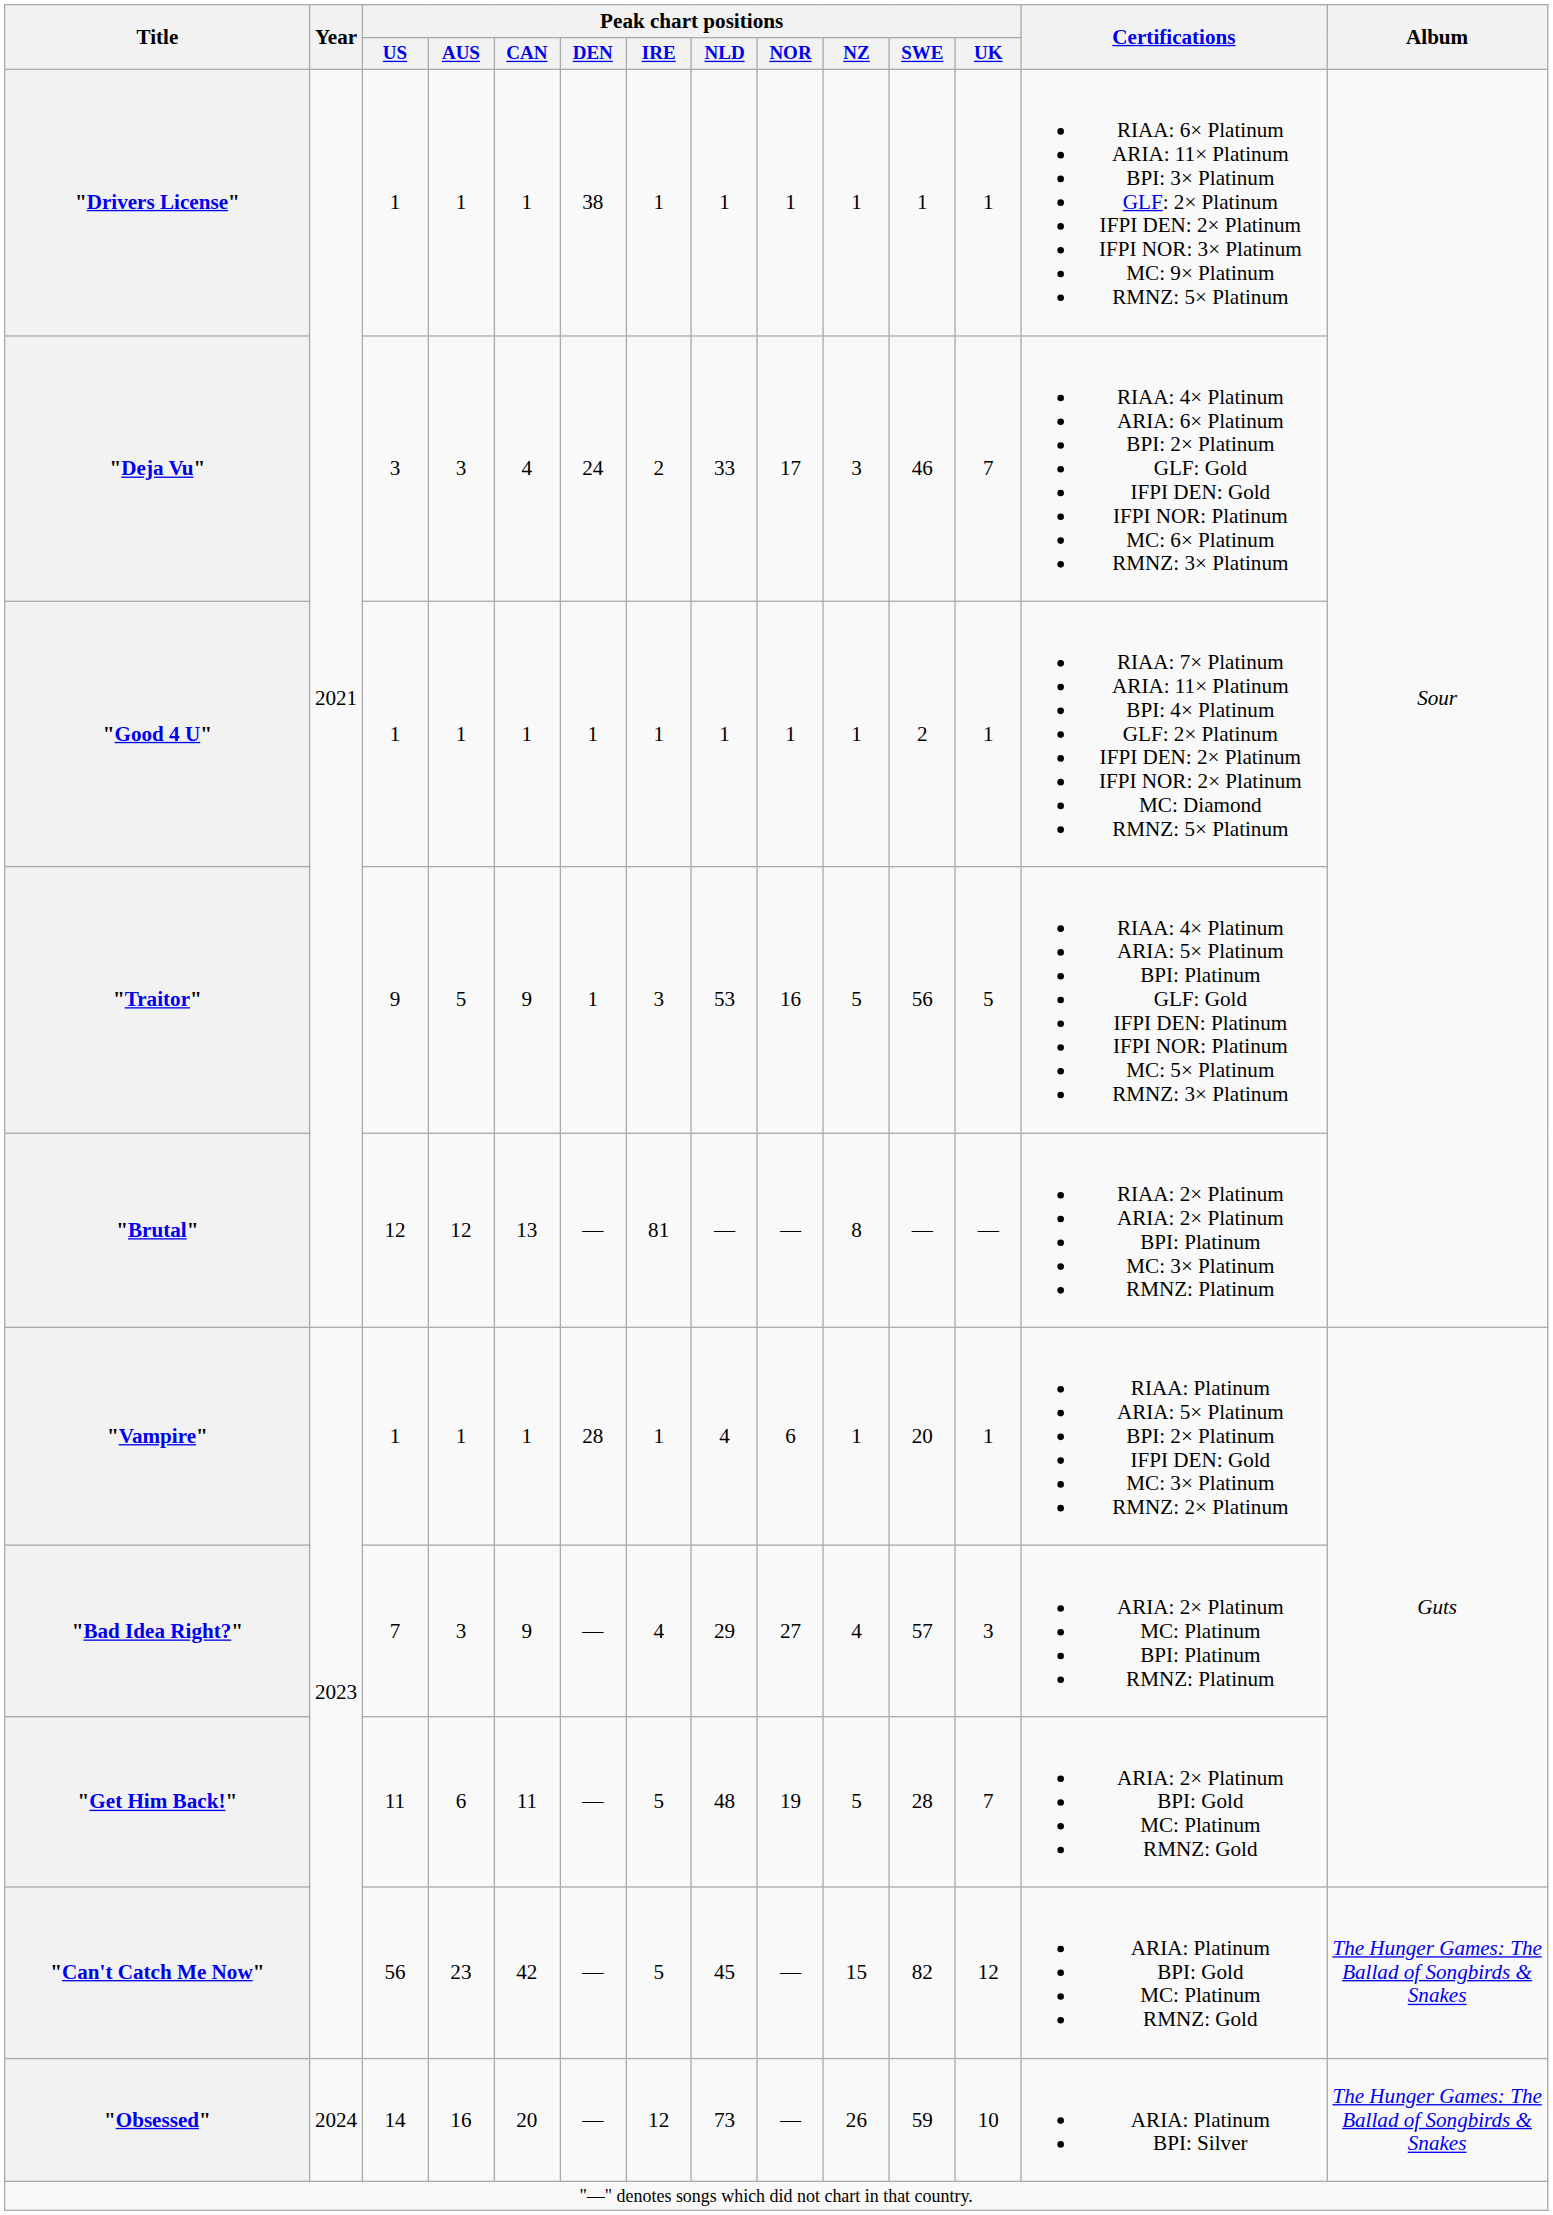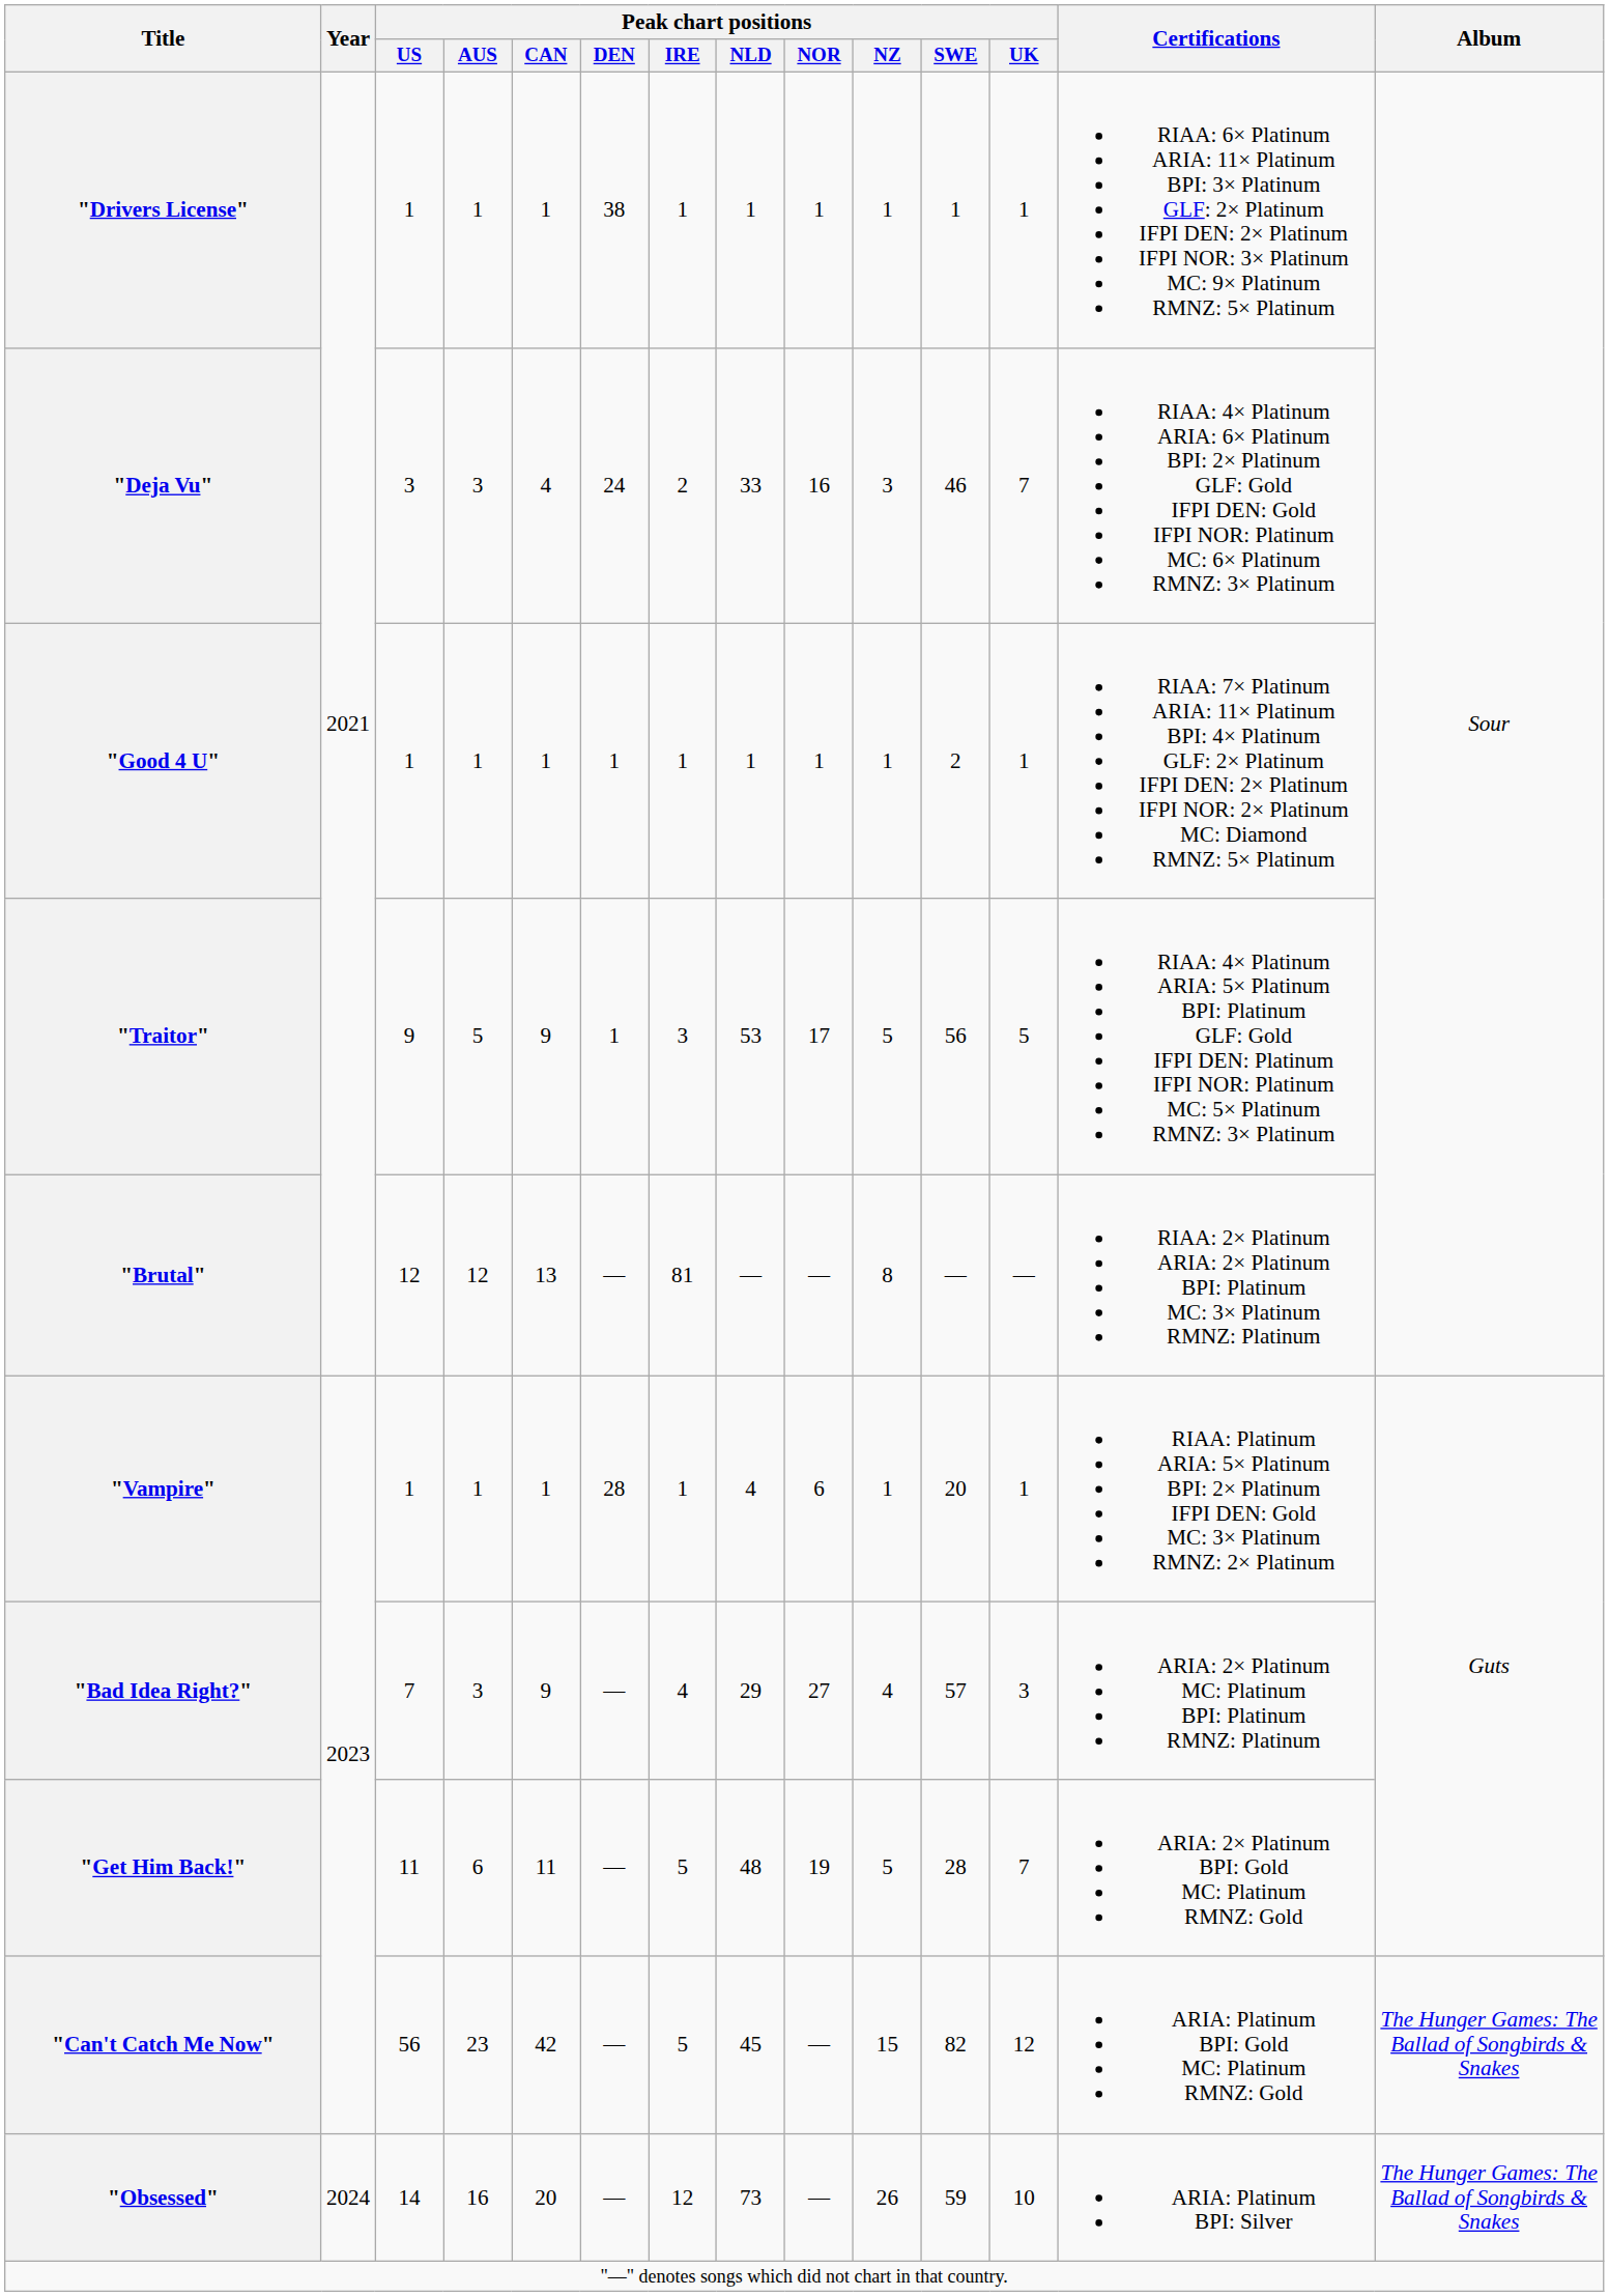 <table class="wikitable plainrowheaders" style="text-align:center;">
 <tr>
 <th scope="col" rowspan="2" style="width:14em;">Title</th>
 <th scope="col" rowspan="2" style="width:1em;">Year</th>
 <th scope="col" colspan="10">Peak chart positions</th>
 <th scope="col" rowspan="2" style="width:14em;"><a href='#'>Certifications</a></th>
 <th scope="col" rowspan="2" style="width:10em;">Album</th>
 </tr>
 <tr>
 <th scope="col" style="width:3em;font-size:90%;"><a href='#'>US</a><br></th>
 <th scope="col" style="width:3em;font-size:90%;"><a href='#'>AUS</a><br></th>
 <th scope="col" style="width:3em;font-size:90%;"><a href='#'>CAN</a><br></th>
 <th scope="col" style="width:3em;font-size:90%;"><a href='#'>DEN</a><br></th>
 <th scope="col" style="width:3em;font-size:90%;"><a href='#'>IRE</a><br></th>
 <th scope="col" style="width:3em;font-size:90%;"><a href='#'>NLD</a><br></th>
 <th scope="col" style="width:3em;font-size:90%;"><a href='#'>NOR</a><br></th>
 <th scope="col" style="width:3em;font-size:90%;"><a href='#'>NZ</a><br></th>
 <th scope="col" style="width:3em;font-size:90%;"><a href='#'>SWE</a><br></th>
 <th scope="col" style="width:3em;font-size:90%;"><a href='#'>UK</a><br></th>
 </tr>
 <tr>
 <th scope="row">"<a href='#'>Drivers License</a>"</th>
 <td rowspan="5">2021</td>
 <td>1</td>
 <td>1</td>
 <td>1</td>
 <td>38</td>
 <td>1</td>
 <td>1</td>
 <td>1</td>
 <td>1</td>
 <td>1</td>
 <td>1</td>
 <td><br><ul><li>RIAA: 6× Platinum</li><li>ARIA: 11× Platinum</li><li>BPI: 3× Platinum</li><li><a href='#'>GLF</a>: 2× Platinum</li><li>IFPI DEN: 2× Platinum</li><li>IFPI NOR: 3× Platinum</li><li>MC: 9× Platinum</li><li>RMNZ: 5× Platinum</li></ul></td>
 <td rowspan="5"><em>Sour</em></td>
 </tr>
 <tr>
 <th scope="row">"<a href='#'>Deja Vu</a>"</th>
 <td>3</td>
 <td>3</td>
 <td>4</td>
 <td>24</td>
 <td>2</td>
 <td>33</td>
-<td>17</td>
+<td>16</td>
 <td>3</td>
 <td>46</td>
 <td>7</td>
 <td><br><ul><li>RIAA: 4× Platinum</li><li>ARIA: 6× Platinum</li><li>BPI: 2× Platinum</li><li>GLF: Gold</li><li>IFPI DEN: Gold</li><li>IFPI NOR: Platinum</li><li>MC: 6× Platinum</li><li>RMNZ: 3× Platinum</li></ul></td>
 </tr>
 <tr>
 <th scope="row">"<a href='#'>Good 4 U</a>"</th>
 <td>1</td>
 <td>1</td>
 <td>1</td>
 <td>1</td>
 <td>1</td>
 <td>1</td>
 <td>1</td>
 <td>1</td>
 <td>2</td>
 <td>1</td>
 <td><br><ul><li>RIAA: 7× Platinum</li><li>ARIA: 11× Platinum</li><li>BPI: 4× Platinum</li><li>GLF: 2× Platinum</li><li>IFPI DEN: 2× Platinum</li><li>IFPI NOR: 2× Platinum</li><li>MC: Diamond</li><li>RMNZ: 5× Platinum</li></ul></td>
 </tr>
 <tr>
 <th scope="row">"<a href='#'>Traitor</a>"</th>
 <td>9</td>
 <td>5</td>
 <td>9</td>
 <td>1</td>
 <td>3</td>
 <td>53</td>
-<td>16</td>
+<td>17</td>
 <td>5</td>
 <td>56</td>
 <td>5</td>
 <td><br><ul><li>RIAA: 4× Platinum</li><li>ARIA: 5× Platinum</li><li>BPI: Platinum</li><li>GLF: Gold</li><li>IFPI DEN: Platinum</li><li>IFPI NOR: Platinum</li><li>MC: 5× Platinum</li><li>RMNZ: 3× Platinum</li></ul></td>
 </tr>
 <tr>
 <th scope="row">"<a href='#'>Brutal</a>"</th>
 <td>12</td>
 <td>12</td>
 <td>13</td>
 <td>—</td>
 <td>81</td>
 <td>—</td>
 <td>—</td>
 <td>8</td>
 <td>—</td>
 <td>—</td>
 <td><br><ul><li>RIAA: 2× Platinum</li><li>ARIA: 2× Platinum</li><li>BPI: Platinum</li><li>MC: 3× Platinum</li><li>RMNZ: Platinum</li></ul></td>
 </tr>
 <tr>
 <th scope="row">"<a href='#'>Vampire</a>"</th>
 <td rowspan="4">2023</td>
 <td>1</td>
 <td>1</td>
 <td>1</td>
 <td>28</td>
 <td>1</td>
 <td>4</td>
 <td>6</td>
 <td>1</td>
 <td>20</td>
 <td>1</td>
 <td><br><ul><li>RIAA: Platinum</li><li>ARIA: 5× Platinum</li><li>BPI: 2× Platinum</li><li>IFPI DEN: Gold</li><li>MC: 3× Platinum</li><li>RMNZ: 2× Platinum</li></ul></td>
 <td rowspan="3"><em>Guts</em></td>
 </tr>
 <tr>
 <th scope="row">"<a href='#'>Bad Idea Right?</a>"</th>
 <td>7</td>
 <td>3</td>
 <td>9</td>
 <td>—</td>
 <td>4</td>
 <td>29</td>
 <td>27</td>
 <td>4</td>
 <td>57</td>
 <td>3</td>
 <td><br><ul><li>ARIA: 2× Platinum</li><li>MC: Platinum</li><li>BPI: Platinum</li><li>RMNZ: Platinum</li></ul></td>
 </tr>
 <tr>
 <th scope="row">"<a href='#'>Get Him Back!</a>"</th>
 <td>11</td>
 <td>6</td>
 <td>11</td>
 <td>—</td>
 <td>5</td>
 <td>48</td>
 <td>19</td>
 <td>5</td>
 <td>28</td>
 <td>7</td>
 <td><br><ul><li>ARIA: 2× Platinum</li><li>BPI: Gold</li><li>MC: Platinum</li><li>RMNZ: Gold</li></ul></td>
 </tr>
 <tr>
 <th scope="row">"<a href='#'>Can't Catch Me Now</a>"</th>
 <td>56</td>
 <td>23</td>
 <td>42</td>
 <td>—</td>
 <td>5</td>
 <td>45</td>
 <td>—</td>
 <td>15</td>
 <td>82</td>
 <td>12</td>
 <td><br><ul><li>ARIA: Platinum</li><li>BPI: Gold</li><li>MC: Platinum</li><li>RMNZ: Gold</li></ul></td>
 <td><em><a href='#'>The Hunger Games: The Ballad of Songbirds & Snakes</a></em></td>
 </tr>
 <tr>
 <th scope="row">"<a href='#'>Obsessed</a>"</th>
 <td>2024</td>
 <td>14</td>
 <td>16</td>
 <td>20</td>
 <td>—</td>
 <td>12</td>
 <td>73</td>
 <td>—</td>
 <td>26</td>
 <td>59</td>
 <td>10</td>
 <td><br><ul><li>ARIA: Platinum</li><li>BPI: Silver</li></ul></td>
 <td><em><a href='#'>The Hunger Games: The Ballad of Songbirds & Snakes</a></em></td>
 </tr>
 <tr>
 <td colspan="14" style="font-size:85%;">"—" denotes songs which did not chart in that country.</td>
 </tr>
 </table>
